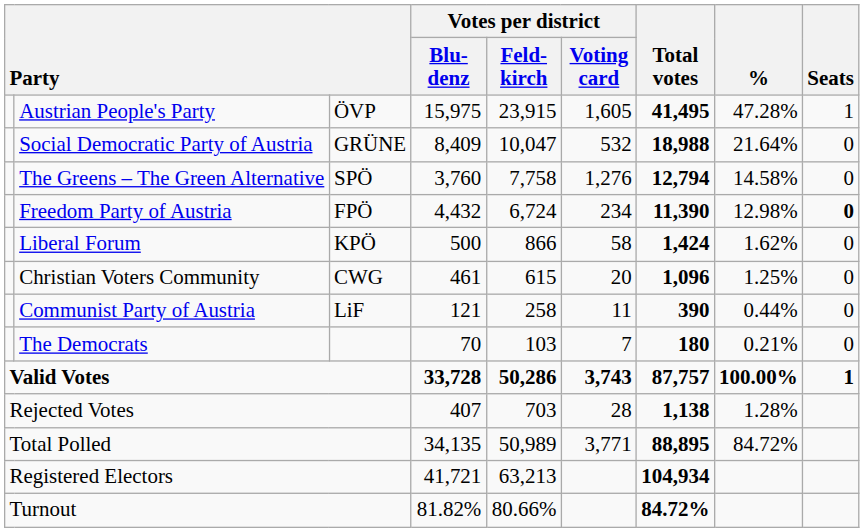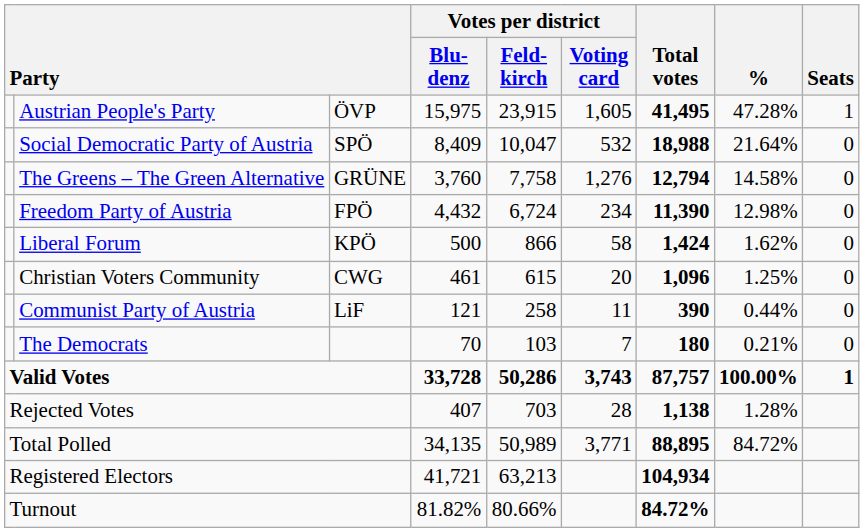 <table class="wikitable" border="1" style="text-align:right;">
 <tr>
 <th style="text-align:left;" valign=bottom rowspan=2 colspan=3>Party</th>
 <th colspan=3>Votes per district</th>
 <th align=center valign=bottom rowspan=2 width="50">Total<br>votes</th>
 <th align=center valign=bottom rowspan=2 width="50">%</th>
 <th align=center valign=bottom rowspan=2>Seats</th>
 </tr>
 <tr>
 <th align=center valign=bottom width="50"><a href='#'>Blu-<br>denz</a></th>
 <th align=center valign=bottom width="50"><a href='#'>Feld-<br>kirch</a></th>
 <th align=center valign=bottom width="50"><a href='#'>Voting<br>card</a></th>
 </tr>
 <tr>
 <td></td>
 <td align=left><a href='#'>Austrian People's Party</a></td>
 <td align=left>ÖVP</td>
 <td>15,975</td>
 <td>23,915</td>
 <td>1,605</td>
 <td><strong>41,495</strong></td>
 <td>47.28%</td>
 <td>1</td>
 </tr>
 <tr>
 <td></td>
 <td align=left><a href='#'>Social Democratic Party of Austria</a></td>
-<td align=left>GRÜNE</td>
+<td align=left>SPÖ</td>
 <td>8,409</td>
 <td>10,047</td>
 <td>532</td>
 <td><strong>18,988</strong></td>
 <td>21.64%</td>
 <td>0</td>
 </tr>
 <tr>
 <td></td>
 <td align=left style="white-space: nowrap;"><a href='#'>The Greens – The Green Alternative</a></td>
-<td align=left>SPÖ</td>
+<td align=left>GRÜNE</td>
 <td>3,760</td>
 <td>7,758</td>
 <td>1,276</td>
 <td><strong>12,794</strong></td>
 <td>14.58%</td>
 <td>0</td>
 </tr>
 <tr>
 <td></td>
 <td align=left><a href='#'>Freedom Party of Austria</a></td>
 <td align=left>FPÖ</td>
 <td>4,432</td>
 <td>6,724</td>
 <td>234</td>
 <td><strong>11,390</strong></td>
 <td>12.98%</td>
-<td><strong>0</strong></td>
+<td>0</td>
 </tr>
 <tr>
 <td></td>
 <td align=left><a href='#'>Liberal Forum</a></td>
 <td align=left>KPÖ</td>
 <td>500</td>
 <td>866</td>
 <td>58</td>
 <td><strong>1,424</strong></td>
 <td>1.62%</td>
 <td>0</td>
 </tr>
 <tr>
 <td></td>
 <td align=left>Christian Voters Community</td>
 <td align=left>CWG</td>
 <td>461</td>
 <td>615</td>
 <td>20</td>
 <td><strong>1,096</strong></td>
 <td>1.25%</td>
 <td>0</td>
 </tr>
 <tr>
 <td></td>
 <td align=left><a href='#'>Communist Party of Austria</a></td>
 <td align=left>LiF</td>
 <td>121</td>
 <td>258</td>
 <td>11</td>
 <td><strong>390</strong></td>
 <td>0.44%</td>
 <td>0</td>
 </tr>
 <tr>
 <td></td>
 <td align=left><a href='#'>The Democrats</a></td>
 <td align=left></td>
 <td>70</td>
 <td>103</td>
 <td>7</td>
 <td><strong>180</strong></td>
 <td>0.21%</td>
 <td>0</td>
 </tr>
 <tr style="font-weight:bold">
 <td align=left colspan=3>Valid Votes</td>
 <td>33,728</td>
 <td>50,286</td>
 <td>3,743</td>
 <td>87,757</td>
 <td>100.00%</td>
 <td>1</td>
 </tr>
 <tr>
 <td align=left colspan=3>Rejected Votes</td>
 <td>407</td>
 <td>703</td>
 <td>28</td>
 <td><strong>1,138</strong></td>
 <td>1.28%</td>
 <td></td>
 </tr>
 <tr>
 <td align=left colspan=3>Total Polled</td>
 <td>34,135</td>
 <td>50,989</td>
 <td>3,771</td>
 <td><strong>88,895</strong></td>
 <td>84.72%</td>
 <td></td>
 </tr>
 <tr>
 <td align=left colspan=3>Registered Electors</td>
 <td>41,721</td>
 <td>63,213</td>
 <td></td>
 <td><strong>104,934</strong></td>
 <td></td>
 <td></td>
 </tr>
 <tr>
 <td align=left colspan=3>Turnout</td>
 <td>81.82%</td>
 <td>80.66%</td>
 <td></td>
 <td><strong>84.72%</strong></td>
 <td></td>
 <td></td>
 </tr>
 </table>
